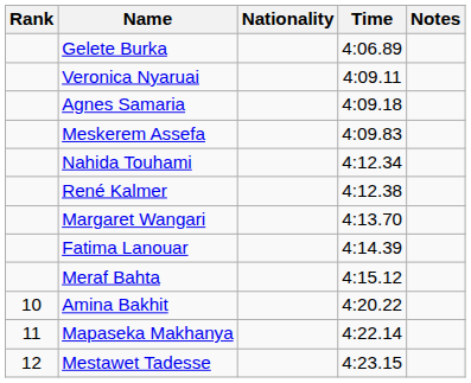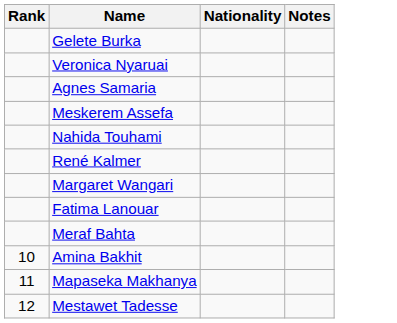 <table class="wikitable sortable" style="text-align:center">
 <tr>
 <th>Rank</th>
 <th>Name</th>
 <th>Nationality</th>
-<th>Time</th>
 <th>Notes</th>
 </tr>
 <tr>
 <td></td>
 <td align=left><a href='#'>Gelete Burka</a></td>
 <td align=left></td>
-<td>4:06.89</td>
 <td></td>
 </tr>
 <tr>
 <td></td>
 <td align=left><a href='#'>Veronica Nyaruai</a></td>
 <td align=left></td>
-<td>4:09.11</td>
 <td></td>
 </tr>
 <tr>
 <td></td>
 <td align=left><a href='#'>Agnes Samaria</a></td>
 <td align=left></td>
-<td>4:09.18</td>
 <td></td>
 </tr>
 <tr>
 <td></td>
 <td align=left><a href='#'>Meskerem Assefa</a></td>
 <td align=left></td>
-<td>4:09.83</td>
 <td></td>
 </tr>
 <tr>
 <td></td>
 <td align=left><a href='#'>Nahida Touhami</a></td>
 <td align=left></td>
-<td>4:12.34</td>
 <td></td>
 </tr>
 <tr>
 <td></td>
 <td align=left><a href='#'>René Kalmer</a></td>
 <td align=left></td>
-<td>4:12.38</td>
 <td></td>
 </tr>
 <tr>
 <td></td>
 <td align=left><a href='#'>Margaret Wangari</a></td>
 <td align=left></td>
-<td>4:13.70</td>
 <td></td>
 </tr>
 <tr>
 <td></td>
 <td align=left><a href='#'>Fatima Lanouar</a></td>
 <td align=left></td>
-<td>4:14.39</td>
 <td></td>
 </tr>
 <tr>
 <td></td>
 <td align=left><a href='#'>Meraf Bahta</a></td>
 <td align=left></td>
-<td>4:15.12</td>
 <td></td>
 </tr>
 <tr>
 <td>10</td>
 <td align=left><a href='#'>Amina Bakhit</a></td>
 <td align=left></td>
-<td>4:20.22</td>
 <td></td>
 </tr>
 <tr>
 <td>11</td>
 <td align=left><a href='#'>Mapaseka Makhanya</a></td>
 <td align=left></td>
-<td>4:22.14</td>
 <td></td>
 </tr>
 <tr>
 <td>12</td>
 <td align=left><a href='#'>Mestawet Tadesse</a></td>
 <td align=left></td>
-<td>4:23.15</td>
 <td></td>
 </tr>
 </table>
